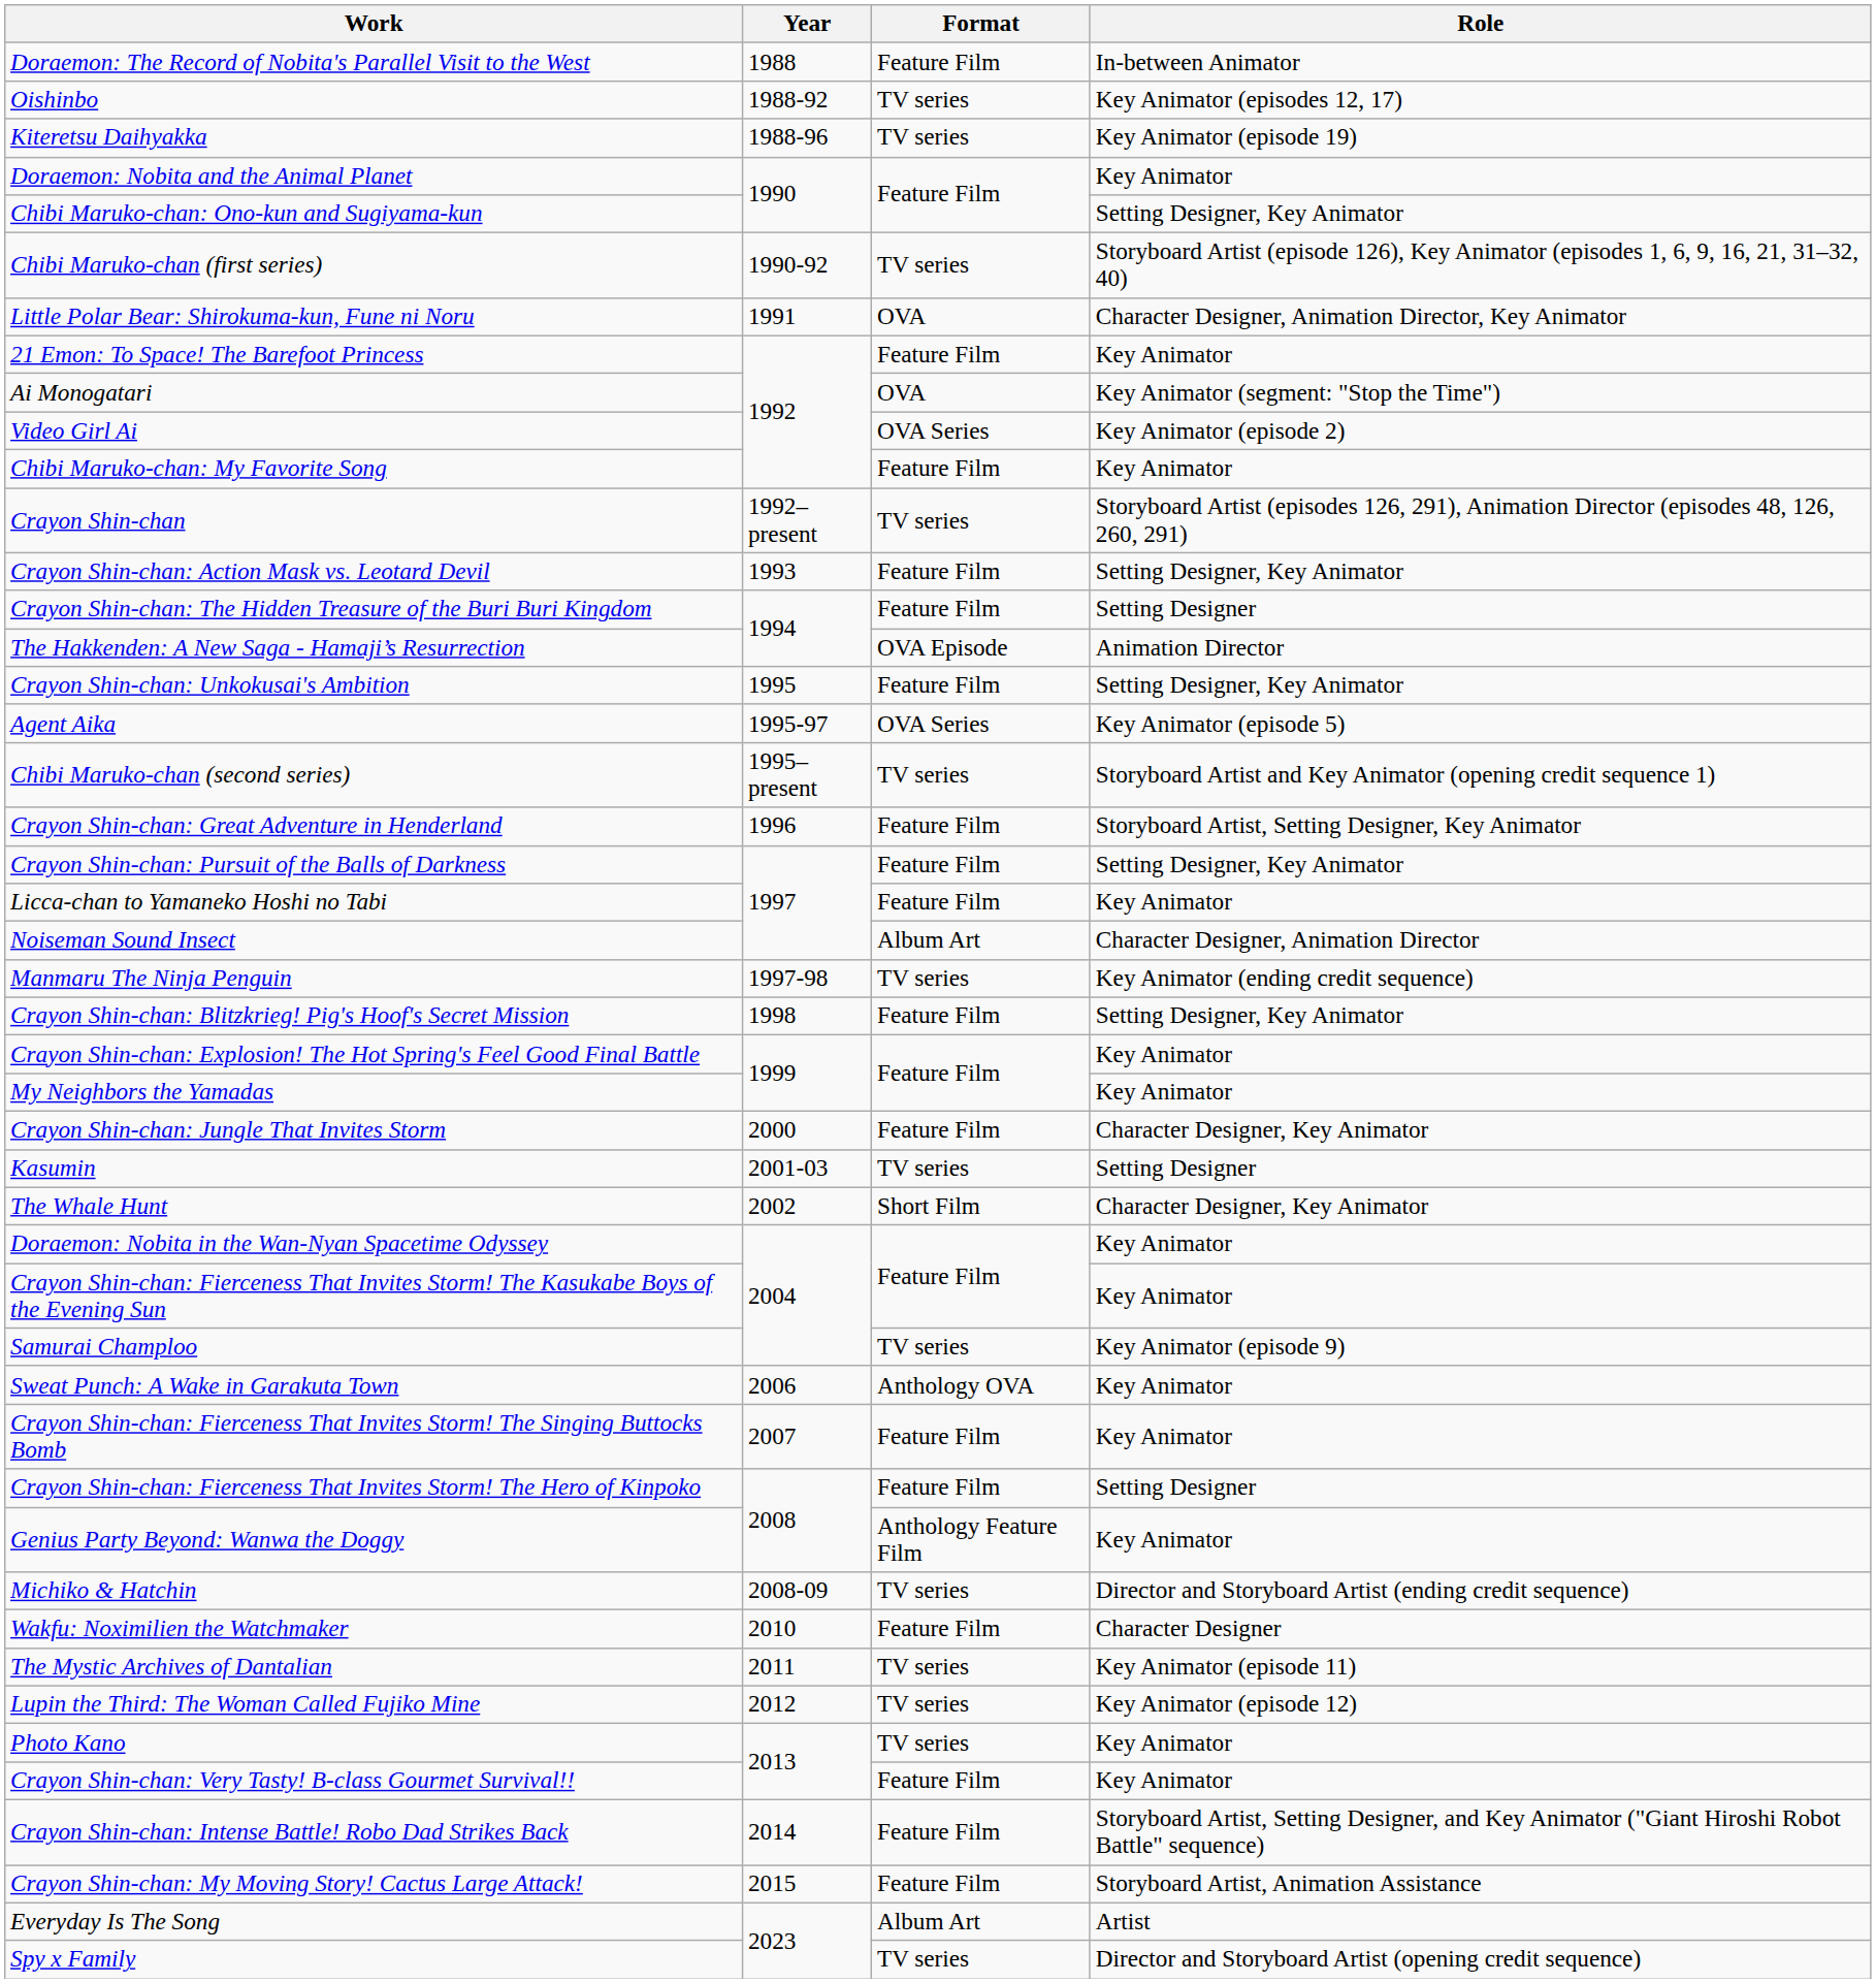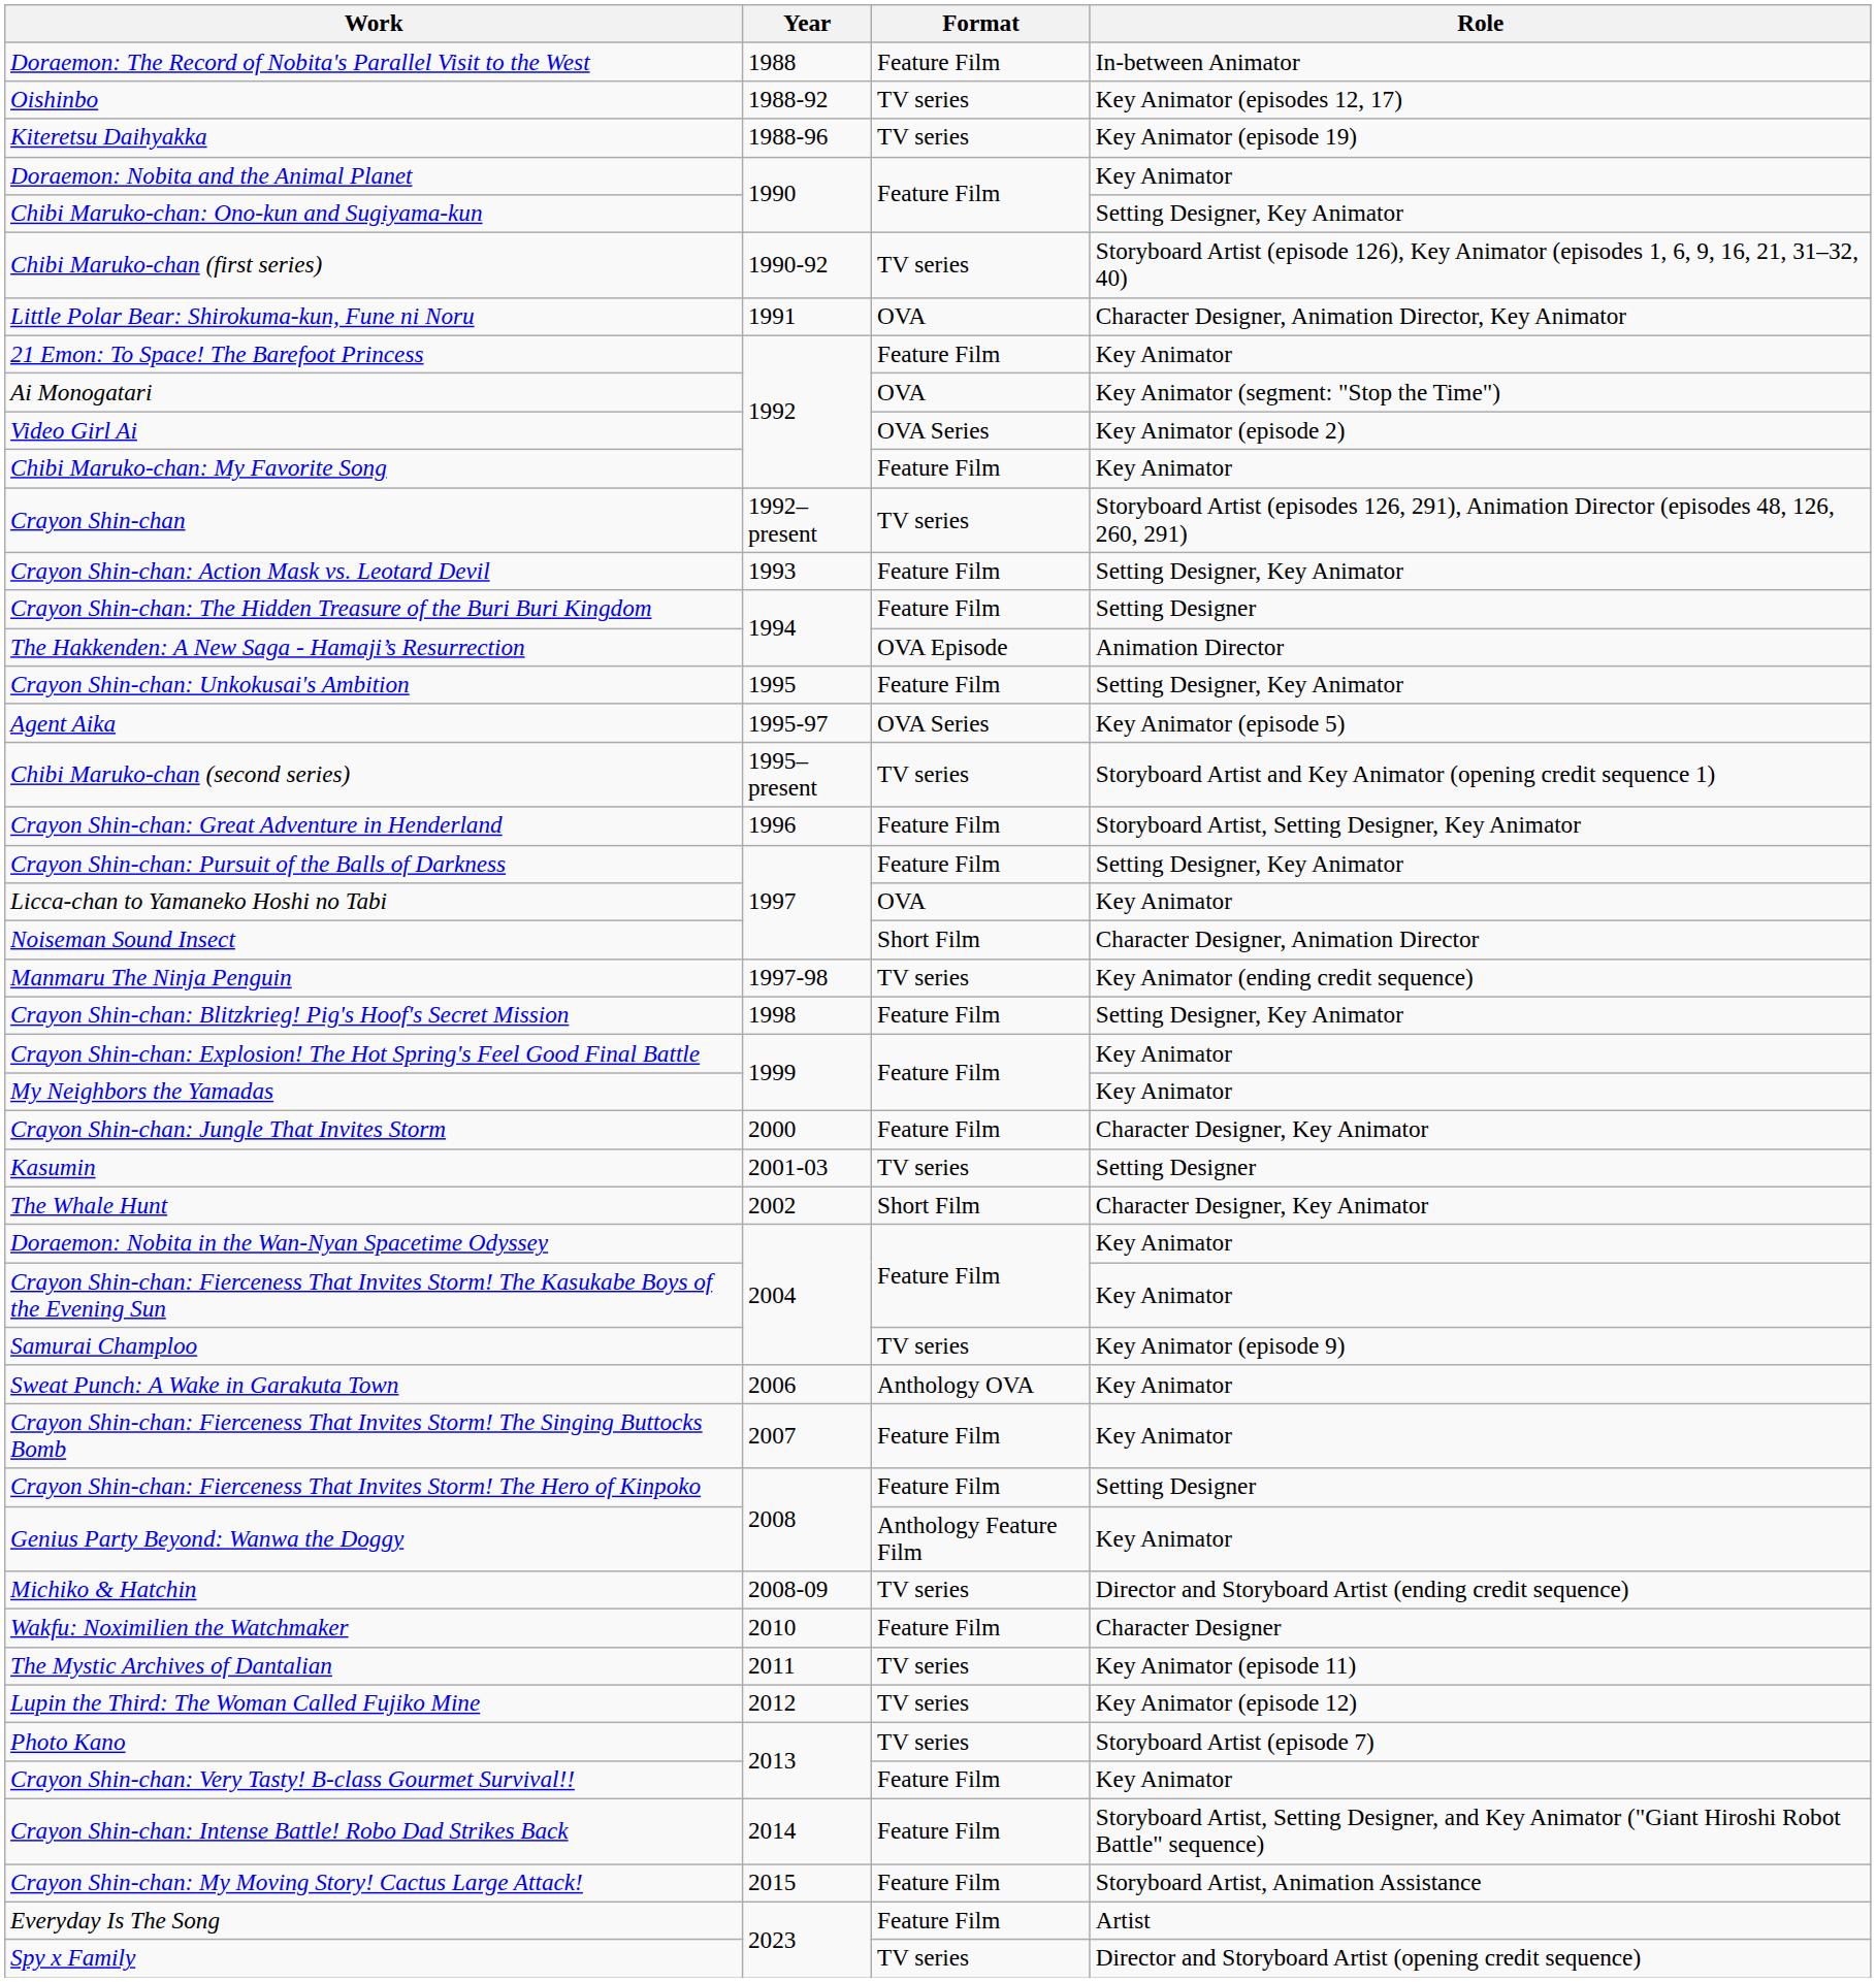 <table class="wikitable sortable">
 <tr>
 <th>Work</th>
 <th>Year</th>
 <th>Format</th>
 <th>Role</th>
 </tr>
 <tr>
 <td><em><a href='#'>Doraemon: The Record of Nobita's Parallel Visit to the West</a></em></td>
 <td>1988</td>
 <td>Feature Film</td>
 <td>In-between Animator</td>
 </tr>
 <tr>
 <td><em><a href='#'>Oishinbo</a></em></td>
 <td>1988-92</td>
 <td>TV series</td>
 <td>Key Animator (episodes 12, 17)</td>
 </tr>
 <tr>
 <td><em><a href='#'>Kiteretsu Daihyakka</a></em></td>
 <td>1988-96</td>
 <td>TV series</td>
 <td>Key Animator (episode 19)</td>
 </tr>
 <tr>
 <td><em><a href='#'>Doraemon: Nobita and the Animal Planet</a></em></td>
 <td rowspan=2>1990</td>
 <td rowspan=2>Feature Film</td>
 <td>Key Animator</td>
 </tr>
 <tr>
 <td><em><a href='#'>Chibi Maruko-chan: Ono-kun and Sugiyama-kun</a></em></td>
 <td>Setting Designer, Key Animator</td>
 </tr>
 <tr>
 <td><em><a href='#'>Chibi Maruko-chan</a> (first series)</em></td>
 <td>1990-92</td>
 <td>TV series</td>
 <td>Storyboard Artist (episode 126), Key Animator (episodes 1, 6, 9, 16, 21, 31–32, 40)</td>
 </tr>
 <tr>
 <td><em><a href='#'>Little Polar Bear: Shirokuma-kun, Fune ni Noru</a></em></td>
 <td>1991</td>
 <td>OVA</td>
 <td>Character Designer, Animation Director, Key Animator</td>
 </tr>
 <tr>
 <td><em><a href='#'>21 Emon: To Space! The Barefoot Princess</a></em></td>
 <td rowspan=4>1992</td>
 <td>Feature Film</td>
 <td>Key Animator</td>
 </tr>
 <tr>
 <td><em>Ai Monogatari</em></td>
 <td>OVA</td>
 <td>Key Animator (segment: "Stop the Time")</td>
 </tr>
 <tr>
 <td><em><a href='#'>Video Girl Ai</a></em></td>
 <td>OVA Series</td>
 <td>Key Animator (episode 2)</td>
 </tr>
 <tr>
 <td><em><a href='#'>Chibi Maruko-chan: My Favorite Song</a></em></td>
 <td>Feature Film</td>
 <td>Key Animator</td>
 </tr>
 <tr>
 <td><em><a href='#'>Crayon Shin-chan</a></em></td>
 <td>1992–present</td>
 <td>TV series</td>
 <td>Storyboard Artist (episodes 126, 291), Animation Director (episodes 48, 126, 260, 291)</td>
 </tr>
 <tr>
 <td><em><a href='#'>Crayon Shin-chan: Action Mask vs. Leotard Devil</a></em></td>
 <td>1993</td>
 <td>Feature Film</td>
 <td>Setting Designer, Key Animator</td>
 </tr>
 <tr>
 <td><em><a href='#'>Crayon Shin-chan: The Hidden Treasure of the Buri Buri Kingdom</a></em></td>
 <td rowspan=2>1994</td>
 <td>Feature Film</td>
 <td>Setting Designer</td>
 </tr>
 <tr>
 <td><em><a href='#'>The Hakkenden: A New Saga - Hamaji’s Resurrection</a></em></td>
 <td>OVA Episode</td>
 <td>Animation Director</td>
 </tr>
 <tr>
 <td><em><a href='#'>Crayon Shin-chan: Unkokusai's Ambition</a></em></td>
 <td>1995</td>
 <td>Feature Film</td>
 <td>Setting Designer, Key Animator</td>
 </tr>
 <tr>
 <td><em><a href='#'>Agent Aika</a></em></td>
 <td>1995-97</td>
 <td>OVA Series</td>
 <td>Key Animator (episode 5)</td>
 </tr>
 <tr>
 <td><em><a href='#'>Chibi Maruko-chan</a> (second series)</em></td>
 <td>1995–present</td>
 <td>TV series</td>
 <td>Storyboard Artist and Key Animator (opening credit sequence 1)</td>
 </tr>
 <tr>
 <td><em><a href='#'>Crayon Shin-chan: Great Adventure in Henderland</a></em></td>
 <td>1996</td>
 <td>Feature Film</td>
 <td>Storyboard Artist, Setting Designer, Key Animator</td>
 </tr>
 <tr>
 <td><em><a href='#'>Crayon Shin-chan: Pursuit of the Balls of Darkness</a></em></td>
 <td rowspan=3>1997</td>
 <td>Feature Film</td>
 <td>Setting Designer, Key Animator</td>
 </tr>
 <tr>
 <td><em>Licca-chan to Yamaneko Hoshi no Tabi</em></td>
-<td>Feature Film</td>
+<td>OVA</td>
 <td>Key Animator</td>
 </tr>
 <tr>
 <td><em><a href='#'>Noiseman Sound Insect</a></em></td>
-<td>Album Art</td>
+<td>Short Film</td>
 <td>Character Designer, Animation Director</td>
 </tr>
 <tr>
 <td><em><a href='#'>Manmaru The Ninja Penguin</a></em></td>
 <td>1997-98</td>
 <td>TV series</td>
 <td>Key Animator (ending credit sequence)</td>
 </tr>
 <tr>
 <td><em><a href='#'>Crayon Shin-chan: Blitzkrieg! Pig's Hoof's Secret Mission</a></em></td>
 <td>1998</td>
 <td>Feature Film</td>
 <td>Setting Designer, Key Animator</td>
 </tr>
 <tr>
 <td><em><a href='#'>Crayon Shin-chan: Explosion! The Hot Spring's Feel Good Final Battle</a></em></td>
 <td rowspan=2>1999</td>
 <td rowspan=2>Feature Film</td>
 <td>Key Animator</td>
 </tr>
 <tr>
 <td><em><a href='#'>My Neighbors the Yamadas</a></em></td>
 <td>Key Animator</td>
 </tr>
 <tr>
 <td><em><a href='#'>Crayon Shin-chan: Jungle That Invites Storm</a></em></td>
 <td>2000</td>
 <td>Feature Film</td>
 <td>Character Designer, Key Animator</td>
 </tr>
 <tr>
 <td><em><a href='#'>Kasumin</a></em></td>
 <td>2001-03</td>
 <td>TV series</td>
 <td>Setting Designer</td>
 </tr>
 <tr>
 <td><em><a href='#'>The Whale Hunt</a></em></td>
 <td>2002</td>
 <td>Short Film</td>
 <td>Character Designer, Key Animator</td>
 </tr>
 <tr>
 <td><em><a href='#'>Doraemon: Nobita in the Wan-Nyan Spacetime Odyssey</a></em></td>
 <td rowspan=3>2004</td>
 <td rowspan=2>Feature Film</td>
 <td>Key Animator</td>
 </tr>
 <tr>
 <td><em><a href='#'>Crayon Shin-chan: Fierceness That Invites Storm! The Kasukabe Boys of the Evening Sun</a></em></td>
 <td>Key Animator</td>
 </tr>
 <tr>
 <td><em><a href='#'>Samurai Champloo</a></em></td>
 <td>TV series</td>
 <td>Key Animator (episode 9)</td>
 </tr>
 <tr>
 <td><em><a href='#'>Sweat Punch: A Wake in Garakuta Town</a></em></td>
 <td>2006</td>
 <td>Anthology OVA</td>
 <td>Key Animator</td>
 </tr>
 <tr>
 <td><em><a href='#'>Crayon Shin-chan: Fierceness That Invites Storm! The Singing Buttocks Bomb</a></em></td>
 <td>2007</td>
 <td>Feature Film</td>
 <td>Key Animator</td>
 </tr>
 <tr>
 <td><em><a href='#'>Crayon Shin-chan: Fierceness That Invites Storm! The Hero of Kinpoko</a></em></td>
 <td rowspan=2>2008</td>
 <td>Feature Film</td>
 <td>Setting Designer</td>
 </tr>
 <tr>
 <td><em><a href='#'>Genius Party Beyond: Wanwa the Doggy</a></em></td>
 <td>Anthology Feature Film</td>
 <td>Key Animator</td>
 </tr>
 <tr>
 <td><em><a href='#'>Michiko & Hatchin</a></em></td>
 <td>2008-09</td>
 <td>TV series</td>
 <td>Director and Storyboard Artist (ending credit sequence)</td>
 </tr>
 <tr>
 <td><em><a href='#'>Wakfu: Noximilien the Watchmaker</a></em></td>
 <td>2010</td>
 <td>Feature Film</td>
 <td>Character Designer</td>
 </tr>
 <tr>
 <td><em><a href='#'>The Mystic Archives of Dantalian</a></em></td>
 <td>2011</td>
 <td>TV series</td>
 <td>Key Animator (episode 11)</td>
 </tr>
 <tr>
 <td><em><a href='#'>Lupin the Third: The Woman Called Fujiko Mine</a></em></td>
 <td>2012</td>
 <td>TV series</td>
 <td>Key Animator (episode 12)</td>
 </tr>
 <tr>
 <td><em><a href='#'>Photo Kano</a></em></td>
 <td rowspan=2>2013</td>
 <td>TV series</td>
-<td>Key Animator</td>
+<td>Storyboard Artist (episode 7)</td>
 </tr>
 <tr>
 <td><em><a href='#'>Crayon Shin-chan: Very Tasty! B-class Gourmet Survival!!</a></em></td>
 <td>Feature Film</td>
 <td>Key Animator</td>
 </tr>
 <tr>
 <td><em><a href='#'>Crayon Shin-chan: Intense Battle! Robo Dad Strikes Back</a></em></td>
 <td>2014</td>
 <td>Feature Film</td>
 <td>Storyboard Artist, Setting Designer, and Key Animator ("Giant Hiroshi Robot Battle" sequence)</td>
 </tr>
 <tr>
 <td><em><a href='#'>Crayon Shin-chan: My Moving Story! Cactus Large Attack!</a></em></td>
 <td>2015</td>
 <td>Feature Film</td>
 <td>Storyboard Artist, Animation Assistance</td>
 </tr>
 <tr>
 <td><em>Everyday Is The Song</em></td>
 <td rowspan="2">2023</td>
-<td>Album Art</td>
+<td>Feature Film</td>
 <td>Artist</td>
 </tr>
 <tr>
 <td><em><a href='#'>Spy x Family</a></em></td>
 <td>TV series</td>
 <td>Director and Storyboard Artist (opening credit sequence)</td>
 </tr>
 </table>
